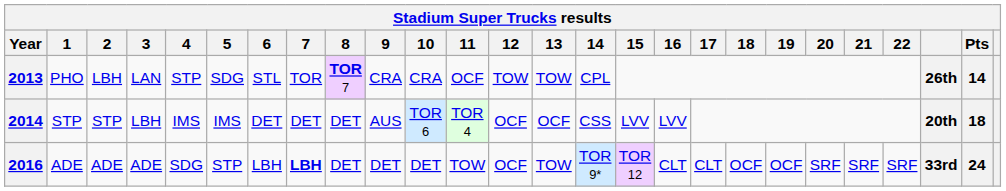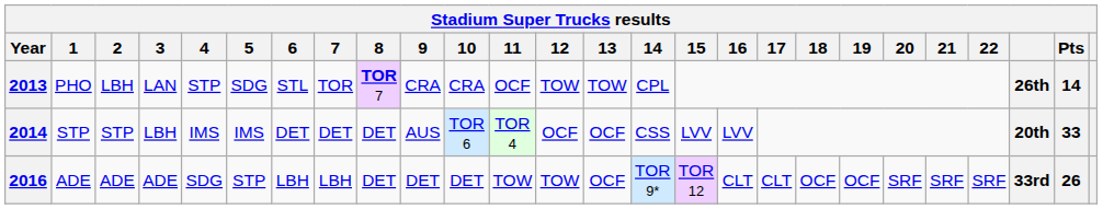 <table class="wikitable" style="text-align:center; font-size:80%">
 <tr>
 <th colspan=45><a href='#'>Stadium Super Trucks</a> results</th>
 </tr>
 <tr>
 <th scope="col">Year</th>
 <th scope="col">1</th>
 <th scope="col">2</th>
 <th scope="col">3</th>
 <th scope="col">4</th>
 <th scope="col">5</th>
 <th scope="col">6</th>
 <th scope="col">7</th>
 <th scope="col">8</th>
 <th scope="col">9</th>
 <th scope="col">10</th>
 <th scope="col">11</th>
 <th scope="col">12</th>
 <th scope="col">13</th>
 <th scope="col">14</th>
 <th scope="col">15</th>
 <th scope="col">16</th>
 <th scope="col">17</th>
 <th scope="col">18</th>
 <th scope="col">19</th>
 <th scope="col">20</th>
 <th scope="col">21</th>
 <th scope="col">22</th>
 <th scope="col"></th>
 <th scope="col">Pts</th>
 <th scope="col"></th>
 </tr>
 <tr>
 <th scope="row"><a href='#'>2013</a></th>
 <td><a href='#'>PHO</a></td>
 <td><a href='#'>LBH</a></td>
 <td><a href='#'>LAN</a></td>
 <td><a href='#'>STP</a></td>
 <td><a href='#'>SDG</a></td>
 <td><a href='#'>STL</a></td>
 <td><a href='#'>TOR</a></td>
 <td style="background:#EFCFFF;"><strong><a href='#'>TOR</a></strong><br><small>7</small></td>
 <td><a href='#'>CRA</a></td>
 <td><a href='#'>CRA</a></td>
 <td><a href='#'>OCF</a></td>
 <td><a href='#'>TOW</a></td>
 <td><a href='#'>TOW</a></td>
 <td><a href='#'>CPL</a></td>
 <td colspan=8></td>
 <th>26th</th>
 <th>14</th>
 <th></th>
 </tr>
 <tr>
 <th scope="row"><a href='#'>2014</a></th>
 <td><a href='#'>STP</a></td>
 <td><a href='#'>STP</a></td>
 <td><a href='#'>LBH</a></td>
 <td><a href='#'>IMS</a></td>
 <td><a href='#'>IMS</a></td>
 <td><a href='#'>DET</a></td>
 <td><a href='#'>DET</a></td>
 <td><a href='#'>DET</a></td>
 <td><a href='#'>AUS</a></td>
 <td style="background:#CFEAFF;"><a href='#'>TOR</a><br><small>6</small></td>
 <td style="background:#DFFFDF;"><a href='#'>TOR</a><br><small>4</small></td>
 <td><a href='#'>OCF</a></td>
 <td><a href='#'>OCF</a></td>
 <td><a href='#'>CSS</a></td>
 <td><a href='#'>LVV</a></td>
 <td><a href='#'>LVV</a></td>
 <td colspan=6></td>
 <th>20th</th>
-<th>18</th>
+<th>33</th>
 <th></th>
 </tr>
 <tr>
 <th scope="row"><a href='#'>2016</a></th>
 <td><a href='#'>ADE</a></td>
 <td><a href='#'>ADE</a></td>
 <td><a href='#'>ADE</a></td>
 <td><a href='#'>SDG</a></td>
 <td><a href='#'>STP</a></td>
 <td><a href='#'>LBH</a></td>
-<td><strong><a href='#'>LBH</a></strong></td>
+<td><a href='#'>LBH</a></td>
 <td><a href='#'>DET</a></td>
 <td><a href='#'>DET</a></td>
 <td><a href='#'>DET</a></td>
 <td><a href='#'>TOW</a></td>
+<td><a href='#'>TOW</a></td>
 <td><a href='#'>OCF</a></td>
-<td><a href='#'>TOW</a></td>
 <td style="background:#CFEAFF;"><a href='#'>TOR</a><br><small>9*</small></td>
 <td style="background:#EFCFFF;"><a href='#'>TOR</a><br><small>12</small></td>
 <td><a href='#'>CLT</a></td>
 <td><a href='#'>CLT</a></td>
 <td><a href='#'>OCF</a></td>
 <td><a href='#'>OCF</a></td>
 <td><a href='#'>SRF</a></td>
 <td><a href='#'>SRF</a></td>
 <td><a href='#'>SRF</a></td>
 <th>33rd</th>
-<th>24</th>
+<th>26</th>
 <th></th>
 </tr>
 </table>
